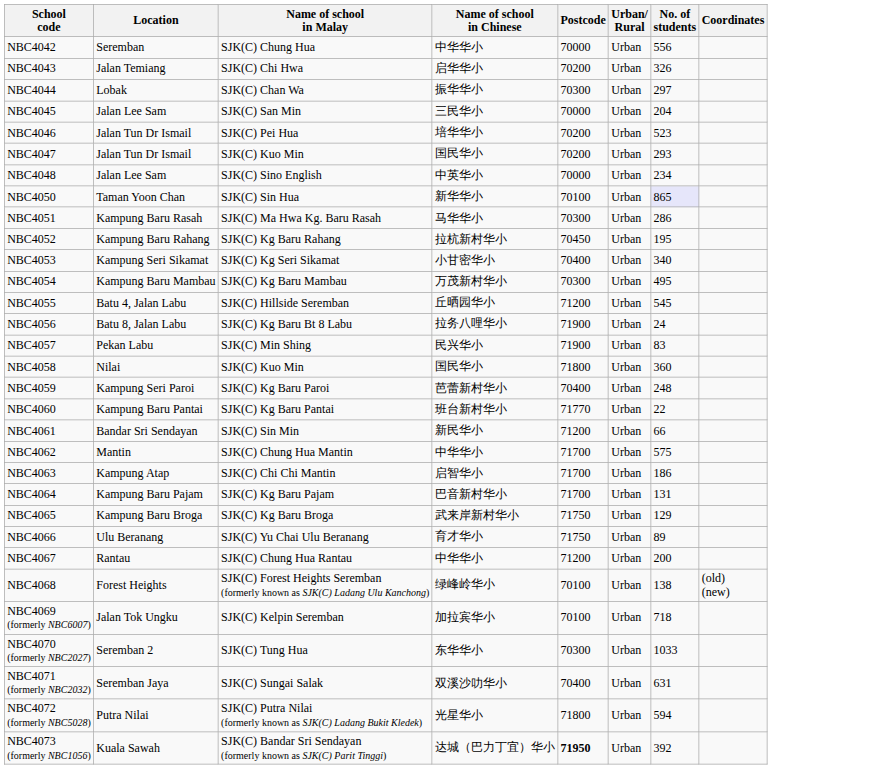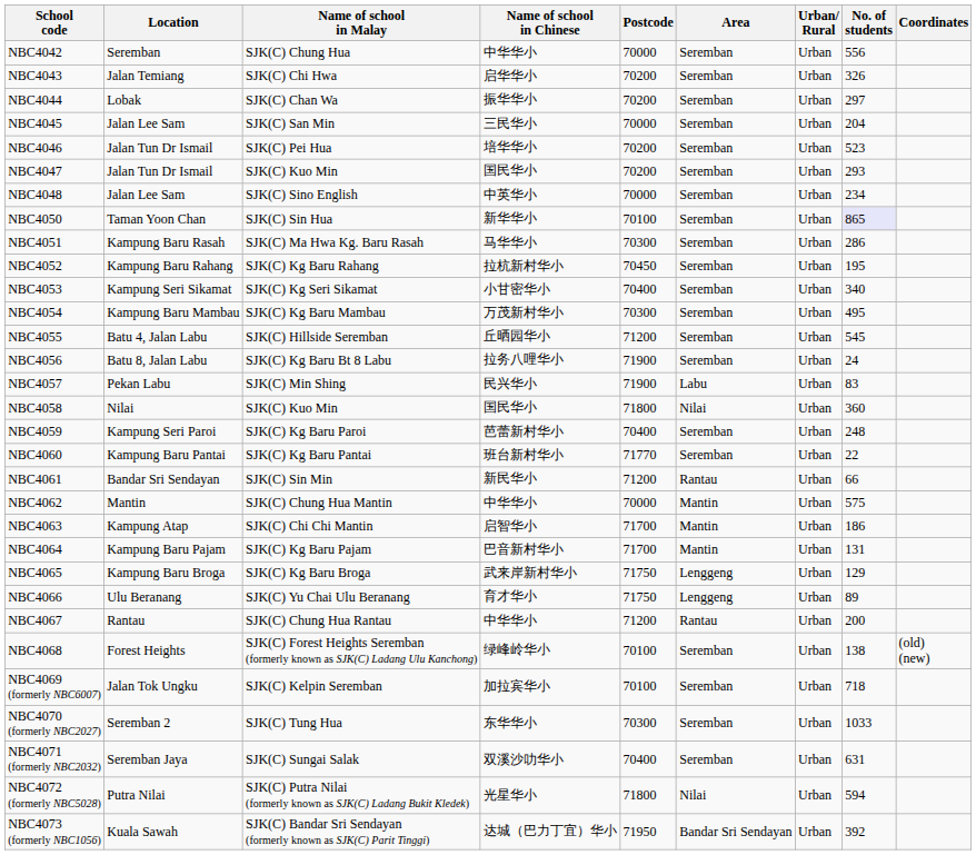 <table class="wikitable sortable">
 <tr>
 <th>School<br>code</th>
 <th>Location</th>
 <th>Name of school<br>in Malay</th>
 <th>Name of school<br>in Chinese</th>
 <th>Postcode</th>
+<th>Area</th>
 <th>Urban/<br>Rural</th>
 <th>No. of<br>students</th>
 <th>Coordinates</th>
 </tr>
 <tr>
 <td>NBC4042</td>
 <td>Seremban</td>
 <td>SJK(C) Chung Hua</td>
 <td>中华华小</td>
 <td>70000</td>
+<td>Seremban</td>
 <td>Urban</td>
 <td>556</td>
 <td></td>
 </tr>
 <tr>
 <td>NBC4043</td>
 <td>Jalan Temiang</td>
 <td>SJK(C) Chi Hwa</td>
 <td>启华华小</td>
 <td>70200</td>
+<td>Seremban</td>
 <td>Urban</td>
 <td>326</td>
 <td></td>
 </tr>
 <tr>
 <td>NBC4044</td>
 <td>Lobak</td>
 <td>SJK(C) Chan Wa</td>
 <td>振华华小</td>
-<td>70300</td>
+<td>70200</td>
+<td>Seremban</td>
 <td>Urban</td>
 <td>297</td>
 <td></td>
 </tr>
 <tr>
 <td>NBC4045</td>
 <td>Jalan Lee Sam</td>
 <td>SJK(C) San Min</td>
 <td>三民华小</td>
 <td>70000</td>
+<td>Seremban</td>
 <td>Urban</td>
 <td>204</td>
 <td></td>
 </tr>
 <tr>
 <td>NBC4046</td>
 <td>Jalan Tun Dr Ismail</td>
 <td>SJK(C) Pei Hua</td>
 <td>培华华小</td>
 <td>70200</td>
+<td>Seremban</td>
 <td>Urban</td>
 <td>523</td>
 <td></td>
 </tr>
 <tr>
 <td>NBC4047</td>
 <td>Jalan Tun Dr Ismail</td>
 <td>SJK(C) Kuo Min</td>
 <td>国民华小</td>
 <td>70200</td>
+<td>Seremban</td>
 <td>Urban</td>
 <td>293</td>
 <td></td>
 </tr>
 <tr>
 <td>NBC4048</td>
 <td>Jalan Lee Sam</td>
 <td>SJK(C) Sino English</td>
 <td>中英华小</td>
 <td>70000</td>
+<td>Seremban</td>
 <td>Urban</td>
 <td>234</td>
 <td></td>
 </tr>
 <tr>
 <td>NBC4050</td>
 <td>Taman Yoon Chan</td>
 <td>SJK(C) Sin Hua</td>
 <td>新华华小</td>
 <td>70100</td>
+<td>Seremban</td>
 <td>Urban</td>
 <td style="background: lavender;">865</td>
 <td></td>
 </tr>
 <tr>
 <td>NBC4051</td>
 <td>Kampung Baru Rasah</td>
 <td>SJK(C) Ma Hwa Kg. Baru Rasah</td>
 <td>马华华小</td>
 <td>70300</td>
+<td>Seremban</td>
 <td>Urban</td>
 <td>286</td>
 <td></td>
 </tr>
 <tr>
 <td>NBC4052</td>
 <td>Kampung Baru Rahang</td>
 <td>SJK(C) Kg Baru Rahang</td>
 <td>拉杭新村华小</td>
 <td>70450</td>
+<td>Seremban</td>
 <td>Urban</td>
 <td>195</td>
 <td></td>
 </tr>
 <tr>
 <td>NBC4053</td>
 <td>Kampung Seri Sikamat</td>
 <td>SJK(C) Kg Seri Sikamat</td>
 <td>小甘密华小</td>
 <td>70400</td>
+<td>Seremban</td>
 <td>Urban</td>
 <td>340</td>
 <td></td>
 </tr>
 <tr>
 <td>NBC4054</td>
 <td>Kampung Baru Mambau</td>
 <td>SJK(C) Kg Baru Mambau</td>
 <td>万茂新村华小</td>
 <td>70300</td>
+<td>Seremban</td>
 <td>Urban</td>
 <td>495</td>
 <td></td>
 </tr>
 <tr>
 <td>NBC4055</td>
 <td>Batu 4, Jalan Labu</td>
 <td>SJK(C) Hillside Seremban</td>
 <td>丘晒园华小</td>
 <td>71200</td>
+<td>Seremban</td>
 <td>Urban</td>
 <td>545</td>
 <td></td>
 </tr>
 <tr>
 <td>NBC4056</td>
 <td>Batu 8, Jalan Labu</td>
 <td>SJK(C) Kg Baru Bt 8 Labu</td>
 <td>拉务八哩华小</td>
 <td>71900</td>
+<td>Seremban</td>
 <td>Urban</td>
 <td>24</td>
 <td></td>
 </tr>
 <tr>
 <td>NBC4057</td>
 <td>Pekan Labu</td>
 <td>SJK(C) Min Shing</td>
 <td>民兴华小</td>
 <td>71900</td>
+<td>Labu</td>
 <td>Urban</td>
 <td>83</td>
 <td></td>
 </tr>
 <tr>
 <td>NBC4058</td>
 <td>Nilai</td>
 <td>SJK(C) Kuo Min</td>
 <td>国民华小</td>
 <td>71800</td>
+<td>Nilai</td>
 <td>Urban</td>
 <td>360</td>
 <td></td>
 </tr>
 <tr>
 <td>NBC4059</td>
 <td>Kampung Seri Paroi</td>
 <td>SJK(C) Kg Baru Paroi</td>
 <td>芭蕾新村华小</td>
 <td>70400</td>
+<td>Seremban</td>
 <td>Urban</td>
 <td>248</td>
 <td></td>
 </tr>
 <tr>
 <td>NBC4060</td>
 <td>Kampung Baru Pantai</td>
 <td>SJK(C) Kg Baru Pantai</td>
 <td>班台新村华小</td>
 <td>71770</td>
+<td>Seremban</td>
 <td>Urban</td>
 <td>22</td>
 <td></td>
 </tr>
 <tr>
 <td>NBC4061</td>
 <td>Bandar Sri Sendayan</td>
 <td>SJK(C) Sin Min</td>
 <td>新民华小</td>
 <td>71200</td>
+<td>Rantau</td>
 <td>Urban</td>
 <td>66</td>
 <td></td>
 </tr>
 <tr>
 <td>NBC4062</td>
 <td>Mantin</td>
 <td>SJK(C) Chung Hua Mantin</td>
 <td>中华华小</td>
-<td>71700</td>
+<td>70000</td>
+<td>Mantin</td>
 <td>Urban</td>
 <td>575</td>
 <td></td>
 </tr>
 <tr>
 <td>NBC4063</td>
 <td>Kampung Atap</td>
 <td>SJK(C) Chi Chi Mantin</td>
 <td>启智华小</td>
 <td>71700</td>
+<td>Mantin</td>
 <td>Urban</td>
 <td>186</td>
 <td></td>
 </tr>
 <tr>
 <td>NBC4064</td>
 <td>Kampung Baru Pajam</td>
 <td>SJK(C) Kg Baru Pajam</td>
 <td>巴音新村华小</td>
 <td>71700</td>
+<td>Mantin</td>
 <td>Urban</td>
 <td>131</td>
 <td></td>
 </tr>
 <tr>
 <td>NBC4065</td>
 <td>Kampung Baru Broga</td>
 <td>SJK(C) Kg Baru Broga</td>
 <td>武来岸新村华小</td>
 <td>71750</td>
+<td>Lenggeng</td>
 <td>Urban</td>
 <td>129</td>
 <td></td>
 </tr>
 <tr>
 <td>NBC4066</td>
 <td>Ulu Beranang</td>
 <td>SJK(C) Yu Chai Ulu Beranang</td>
 <td>育才华小</td>
 <td>71750</td>
+<td>Lenggeng</td>
 <td>Urban</td>
 <td>89</td>
 <td></td>
 </tr>
 <tr>
 <td>NBC4067</td>
 <td>Rantau</td>
 <td>SJK(C) Chung Hua Rantau</td>
 <td>中华华小</td>
 <td>71200</td>
+<td>Rantau</td>
 <td>Urban</td>
 <td>200</td>
 <td></td>
 </tr>
 <tr>
 <td>NBC4068</td>
 <td>Forest Heights</td>
 <td>SJK(C) Forest Heights Seremban<br><small>(formerly known as <em>SJK(C) Ladang Ulu Kanchong</em>)</small></td>
 <td>绿峰岭华小</td>
 <td>70100</td>
+<td>Seremban</td>
 <td>Urban</td>
 <td>138</td>
 <td> (old)<br> (new)</td>
 </tr>
 <tr>
 <td>NBC4069<br><small>(formerly <em>NBC6007</em>)</small></td>
 <td>Jalan Tok Ungku</td>
 <td>SJK(C) Kelpin Seremban</td>
 <td>加拉宾华小</td>
 <td>70100</td>
+<td>Seremban</td>
 <td>Urban</td>
 <td>718</td>
 <td></td>
 </tr>
 <tr>
 <td>NBC4070<br><small>(formerly <em>NBC2027</em>)</small></td>
 <td>Seremban 2</td>
 <td>SJK(C) Tung Hua</td>
 <td>东华华小</td>
 <td>70300</td>
+<td>Seremban</td>
 <td>Urban</td>
 <td>1033</td>
 <td></td>
 </tr>
 <tr>
 <td>NBC4071<br><small>(formerly <em>NBC2032</em>)</small></td>
 <td>Seremban Jaya</td>
 <td>SJK(C) Sungai Salak</td>
 <td>双溪沙叻华小</td>
 <td>70400</td>
+<td>Seremban</td>
 <td>Urban</td>
 <td>631</td>
 <td></td>
 </tr>
 <tr>
 <td>NBC4072<br><small>(formerly <em>NBC5028</em>)</small></td>
 <td>Putra Nilai</td>
 <td>SJK(C) Putra Nilai<br><small>(formerly known as <em>SJK(C) Ladang Bukit Kledek</em>)</small></td>
 <td>光星华小</td>
 <td>71800</td>
+<td>Nilai</td>
 <td>Urban</td>
 <td>594</td>
 <td></td>
 </tr>
 <tr>
 <td>NBC4073<br><small>(formerly <em>NBC1056</em>)</small></td>
 <td>Kuala Sawah</td>
 <td>SJK(C) Bandar Sri Sendayan<br><small>(formerly known as <em>SJK(C) Parit Tinggi</em>)</small></td>
 <td>达城（巴力丁宜）华小</td>
-<td><strong>71950</strong></td>
+<td>71950</td>
+<td>Bandar Sri Sendayan</td>
 <td>Urban</td>
 <td>392</td>
 <td></td>
 </tr>
 </table>
